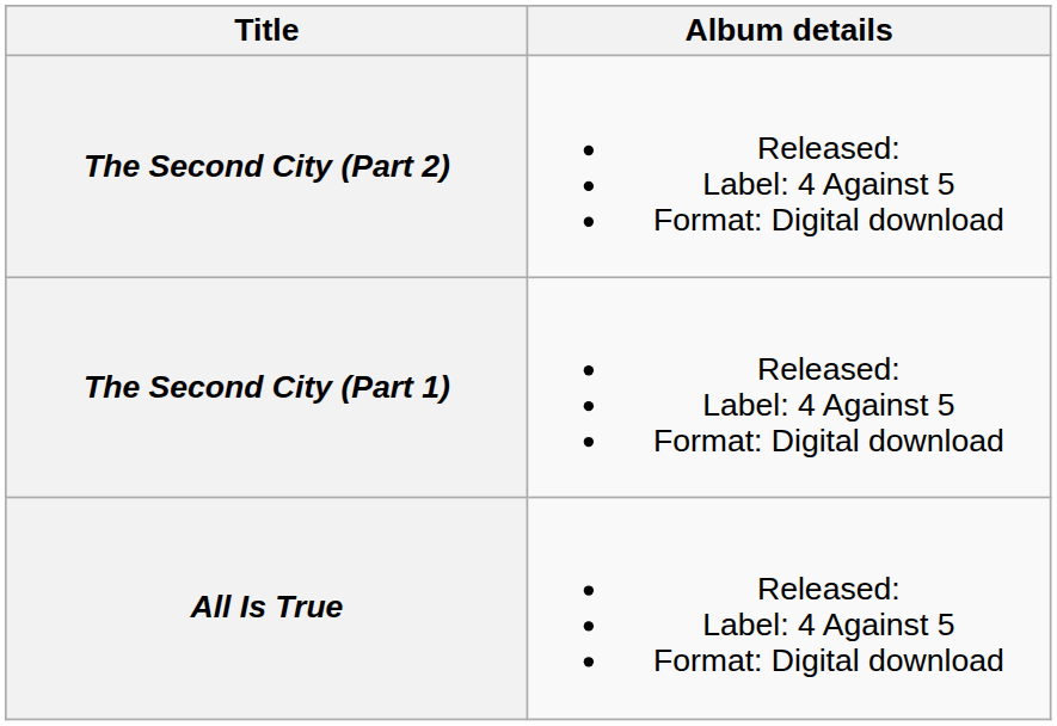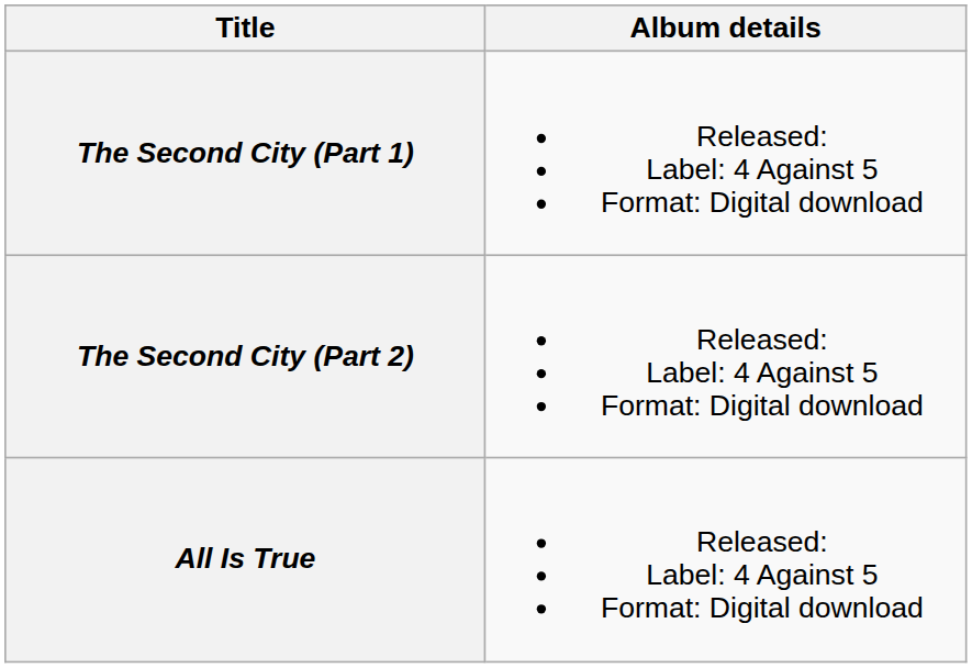 <table class="wikitable plainrowheaders" style="text-align:center;">
 <tr>
 <th scope="col" rowspan="1" style="width:16em;">Title</th>
 <th scope="col" rowspan="1" style="width:16em;">Album details</th>
 </tr>
 <tr>
-<th scope="row"><em>The Second City (Part 2)</em></th>
+<th scope="row"><em>The Second City (Part 1)</em></th>
 <td><br><ul><li>Released: </li><li>Label: 4 Against 5</li><li>Format: Digital download</li></ul></td>
 </tr>
 <tr>
-<th scope="row"><em>The Second City (Part 1)</em></th>
+<th scope="row"><em>The Second City (Part 2)</em></th>
 <td><br><ul><li>Released: </li><li>Label: 4 Against 5</li><li>Format: Digital download</li></ul></td>
 </tr>
 <tr>
 <th scope="row"><em>All Is True</em></th>
 <td><br><ul><li>Released: </li><li>Label: 4 Against 5</li><li>Format: Digital download</li></ul></td>
 </tr>
 </table>
